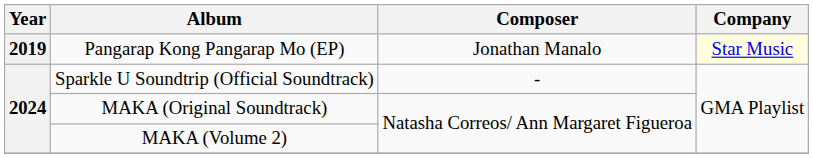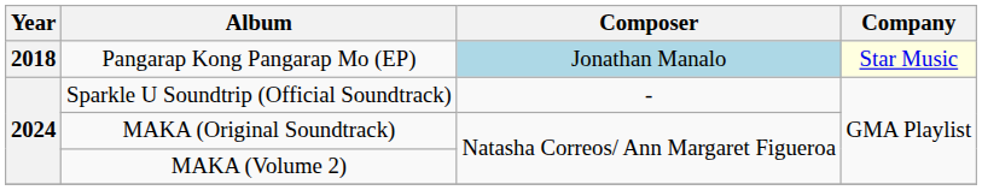 <table class="wikitable plainrowheaders" style="text-align:center;">
 <tr>
 <th scope="col">Year</th>
 <th scope="col">Album</th>
 <th scope="col">Composer</th>
 <th scope="col">Company</th>
 </tr>
 <tr>
-<th scope="row">2019</th>
+<th scope="row">2018</th>
 <td>Pangarap Kong Pangarap Mo (EP)</td>
-<td>Jonathan Manalo</td>
+<td style="background: lightblue;">Jonathan Manalo</td>
 <td style="background: lightyellow;"><a href='#'>Star Music</a></td>
 </tr>
 <tr>
 <th scope="row" rowspan="3">2024</th>
 <td>Sparkle U Soundtrip (Official Soundtrack)</td>
 <td>-</td>
 <td scope="row" rowspan="3">GMA Playlist</td>
 </tr>
 <tr>
 <td>MAKA (Original Soundtrack)</td>
 <td scope="row" rowspan="2">Natasha Correos/ Ann Margaret Figueroa</td>
 </tr>
 <tr>
 <td>MAKA (Volume 2)</td>
 </tr>
 <tr>
 </tr>
 </table>
